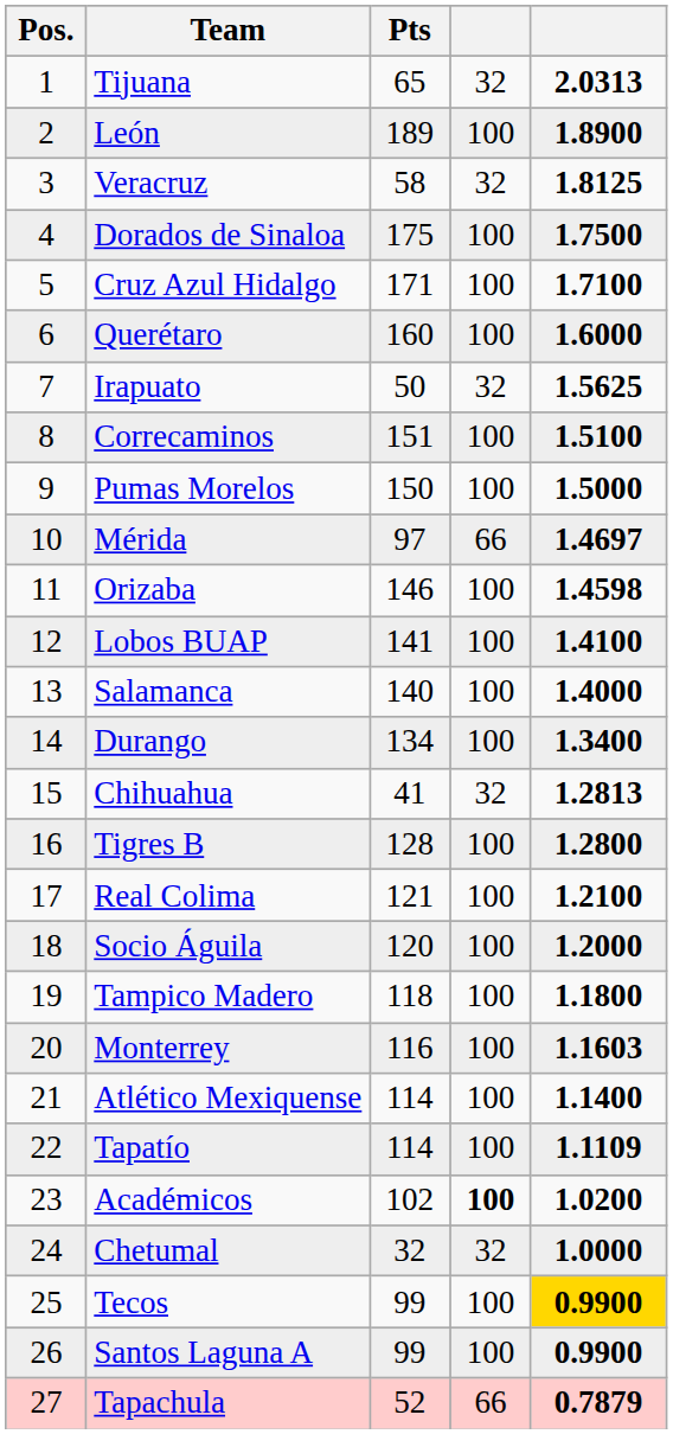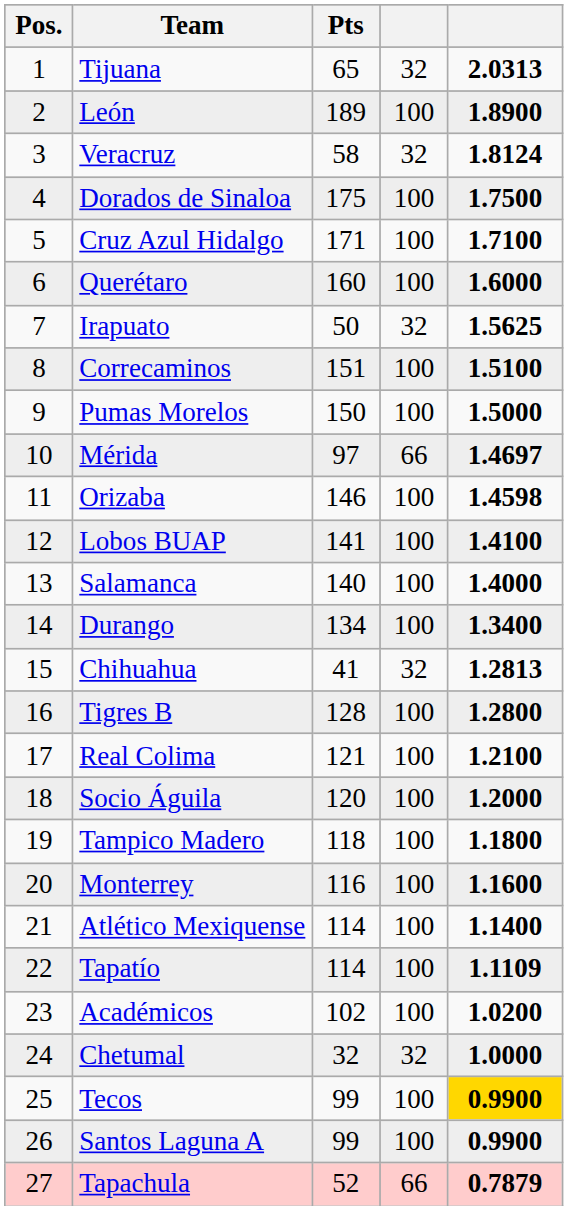 <table class="wikitable" style="text-align:center">
 <tr>
 <th width=33>Pos.</th>
 <th>Team</th>
 <th width=33>Pts</th>
 <th width=33></th>
 <th width=60></th>
 </tr>
 <tr>
 <td>1</td>
 <td align=left><a href='#'>Tijuana</a></td>
 <td>65</td>
 <td>32</td>
 <td><strong>2.0313</strong></td>
 </tr>
 <tr bgcolor=#EEEEEE>
 <td>2</td>
 <td align=left><a href='#'>León</a></td>
 <td>189</td>
 <td>100</td>
 <td><strong>1.8900</strong></td>
 </tr>
 <tr>
 <td>3</td>
 <td align=left><a href='#'>Veracruz</a></td>
 <td>58</td>
 <td>32</td>
-<td><strong>1.8125</strong></td>
+<td><strong>1.8124</strong></td>
 </tr>
 <tr bgcolor=#EEEEEE>
 <td>4</td>
 <td align=left><a href='#'>Dorados de Sinaloa</a></td>
 <td>175</td>
 <td>100</td>
 <td><strong>1.7500</strong></td>
 </tr>
 <tr>
 <td>5</td>
 <td align=left><a href='#'>Cruz Azul Hidalgo</a></td>
 <td>171</td>
 <td>100</td>
 <td><strong>1.7100</strong></td>
 </tr>
 <tr bgcolor=#EEEEEE>
 <td>6</td>
 <td align=left><a href='#'>Querétaro</a></td>
 <td>160</td>
 <td>100</td>
 <td><strong>1.6000</strong></td>
 </tr>
 <tr>
 <td>7</td>
 <td align=left><a href='#'>Irapuato</a></td>
 <td>50</td>
 <td>32</td>
 <td><strong>1.5625</strong></td>
 </tr>
 <tr bgcolor=#EEEEEE>
 <td>8</td>
 <td align=left><a href='#'>Correcaminos</a></td>
 <td>151</td>
 <td>100</td>
 <td><strong>1.5100</strong></td>
 </tr>
 <tr>
 <td>9</td>
 <td align=left><a href='#'>Pumas Morelos</a></td>
 <td>150</td>
 <td>100</td>
 <td><strong>1.5000</strong></td>
 </tr>
 <tr bgcolor=#EEEEEE>
 <td>10</td>
 <td align=left><a href='#'>Mérida</a></td>
 <td>97</td>
 <td>66</td>
 <td><strong>1.4697</strong></td>
 </tr>
 <tr>
 <td>11</td>
 <td align=left><a href='#'>Orizaba</a></td>
 <td>146</td>
 <td>100</td>
 <td><strong>1.4598</strong></td>
 </tr>
 <tr bgcolor=#EEEEEE>
 <td>12</td>
 <td align=left><a href='#'>Lobos BUAP</a></td>
 <td>141</td>
 <td>100</td>
 <td><strong>1.4100</strong></td>
 </tr>
 <tr>
 <td>13</td>
 <td align=left><a href='#'>Salamanca</a></td>
 <td>140</td>
 <td>100</td>
 <td><strong>1.4000</strong></td>
 </tr>
 <tr bgcolor=#EEEEEE>
 <td>14</td>
 <td align=left><a href='#'>Durango</a></td>
 <td>134</td>
 <td>100</td>
 <td><strong>1.3400</strong></td>
 </tr>
 <tr>
 <td>15</td>
 <td align=left><a href='#'>Chihuahua</a></td>
 <td>41</td>
 <td>32</td>
 <td><strong>1.2813</strong></td>
 </tr>
 <tr bgcolor=#EEEEEE>
 <td>16</td>
 <td align=left><a href='#'>Tigres B</a></td>
 <td>128</td>
 <td>100</td>
 <td><strong>1.2800</strong></td>
 </tr>
 <tr>
 <td>17</td>
 <td align=left><a href='#'>Real Colima</a></td>
 <td>121</td>
 <td>100</td>
 <td><strong>1.2100</strong></td>
 </tr>
 <tr bgcolor=#EEEEEE>
 <td>18</td>
 <td align=left><a href='#'>Socio Águila</a></td>
 <td>120</td>
 <td>100</td>
 <td><strong>1.2000</strong></td>
 </tr>
 <tr>
 <td>19</td>
 <td align=left><a href='#'>Tampico Madero</a></td>
 <td>118</td>
 <td>100</td>
 <td><strong>1.1800</strong></td>
 </tr>
 <tr bgcolor=#EEEEEE>
 <td>20</td>
 <td align=left><a href='#'>Monterrey</a></td>
 <td>116</td>
 <td>100</td>
-<td><strong>1.1603</strong></td>
+<td><strong>1.1600</strong></td>
 </tr>
 <tr>
 <td>21</td>
 <td align=left><a href='#'>Atlético Mexiquense</a></td>
 <td>114</td>
 <td>100</td>
 <td><strong>1.1400</strong></td>
 </tr>
 <tr bgcolor=#EEEEEE>
 <td>22</td>
 <td align=left><a href='#'>Tapatío</a></td>
 <td>114</td>
 <td>100</td>
 <td><strong>1.1109</strong></td>
 </tr>
 <tr>
 <td>23</td>
 <td align=left><a href='#'>Académicos</a></td>
 <td>102</td>
-<td><strong>100</strong></td>
+<td>100</td>
 <td><strong>1.0200</strong></td>
 </tr>
 <tr bgcolor=#EEEEEE>
 <td>24</td>
 <td align=left><a href='#'>Chetumal</a></td>
 <td>32</td>
 <td>32</td>
 <td><strong>1.0000</strong></td>
 </tr>
 <tr>
 <td>25</td>
 <td align=left><a href='#'>Tecos</a></td>
 <td>99</td>
 <td>100</td>
 <td style="background: gold;"><strong>0.9900</strong></td>
 </tr>
 <tr bgcolor=#EEEEEE>
 <td>26</td>
 <td align=left><a href='#'>Santos Laguna A</a></td>
 <td>99</td>
 <td>100</td>
 <td><strong>0.9900</strong></td>
 </tr>
 <tr bgcolor=#FFCCCC>
 <td>27</td>
 <td align=left><a href='#'>Tapachula</a></td>
 <td>52</td>
 <td>66</td>
 <td><strong>0.7879</strong></td>
 </tr>
 </table>
